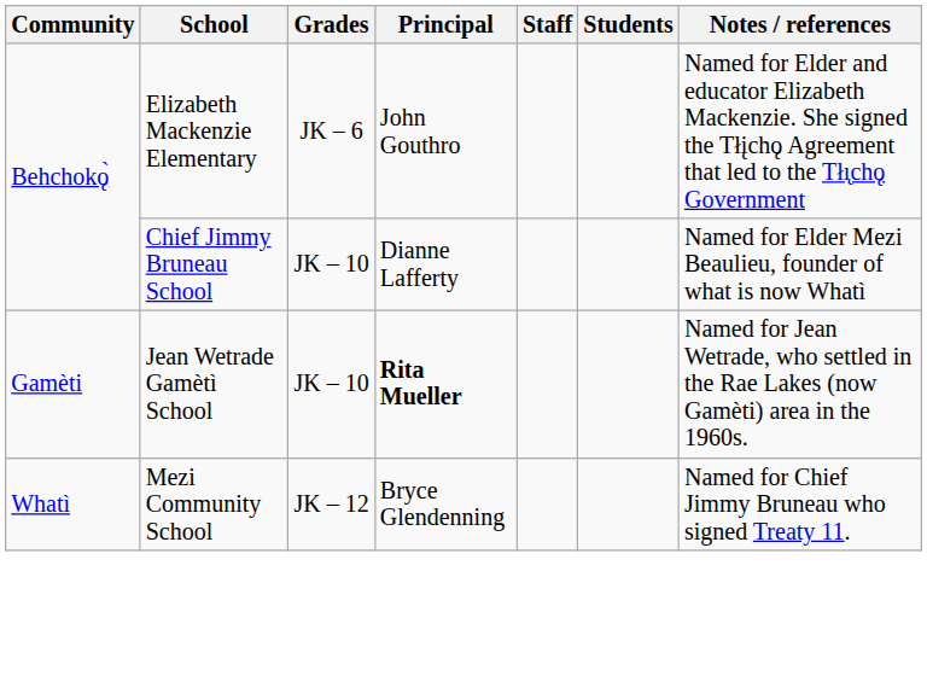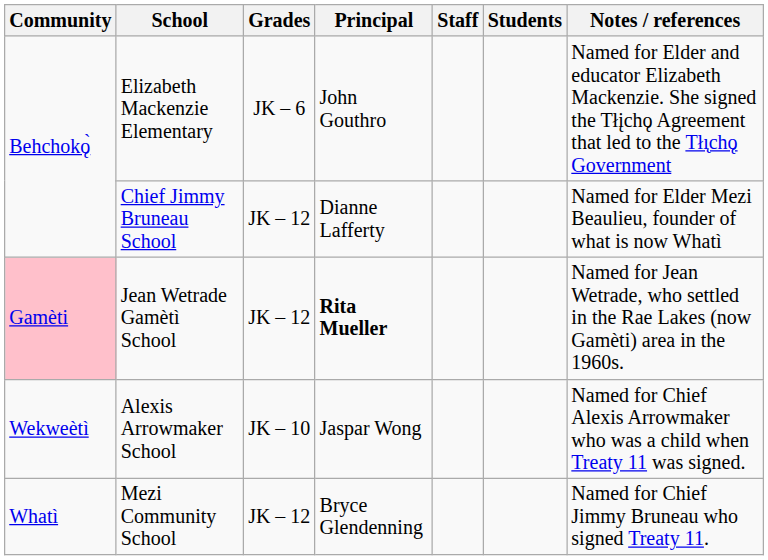 <table class="wikitable">
 <tr>
 <th>Community</th>
 <th>School</th>
 <th>Grades</th>
 <th>Principal</th>
 <th>Staff</th>
 <th>Students</th>
 <th>Notes / references</th>
 </tr>
 <tr>
 <td rowspan="2"><a href='#'>Behchokǫ̀</a></td>
 <td>Elizabeth Mackenzie Elementary</td>
 <td align=center>JK – 6</td>
 <td>John Gouthro</td>
 <td></td>
 <td></td>
 <td>Named for Elder and educator Elizabeth Mackenzie. She signed the Tłįchǫ Agreement that led to the <a href='#'>Tłı̨chǫ Government</a></td>
 </tr>
 <tr>
 <td><a href='#'>Chief Jimmy Bruneau School</a></td>
-<td align=center>JK – 10</td>
+<td align=center>JK – 12</td>
 <td>Dianne Lafferty</td>
 <td></td>
 <td></td>
 <td>Named for Elder Mezi Beaulieu, founder of what is now Whatì</td>
 </tr>
 <tr>
-<td><a href='#'>Gamèti</a></td>
+<td style="background: pink;"><a href='#'>Gamèti</a></td>
 <td>Jean Wetrade Gamètì School</td>
-<td align=center>JK – 10</td>
+<td align=center>JK – 12</td>
 <td><strong>Rita Mueller</strong></td>
 <td></td>
 <td></td>
 <td>Named for Jean Wetrade, who settled in the Rae Lakes (now Gamèti) area in the 1960s.</td>
+</tr>
+<tr>
+<td><a href='#'>Wekweètì</a></td>
+<td>Alexis Arrowmaker School</td>
+<td align=center>JK – 10</td>
+<td>Jaspar Wong</td>
+<td></td>
+<td></td>
+<td>Named for Chief Alexis Arrowmaker who was a child when <a href='#'>Treaty 11</a> was signed.</td>
 </tr>
 <tr>
 <td><a href='#'>Whatì</a></td>
 <td>Mezi Community School</td>
 <td align=center>JK – 12</td>
 <td>Bryce Glendenning</td>
 <td></td>
 <td></td>
 <td>Named for Chief Jimmy Bruneau who signed <a href='#'>Treaty 11</a>.</td>
 </tr>
 </table>
